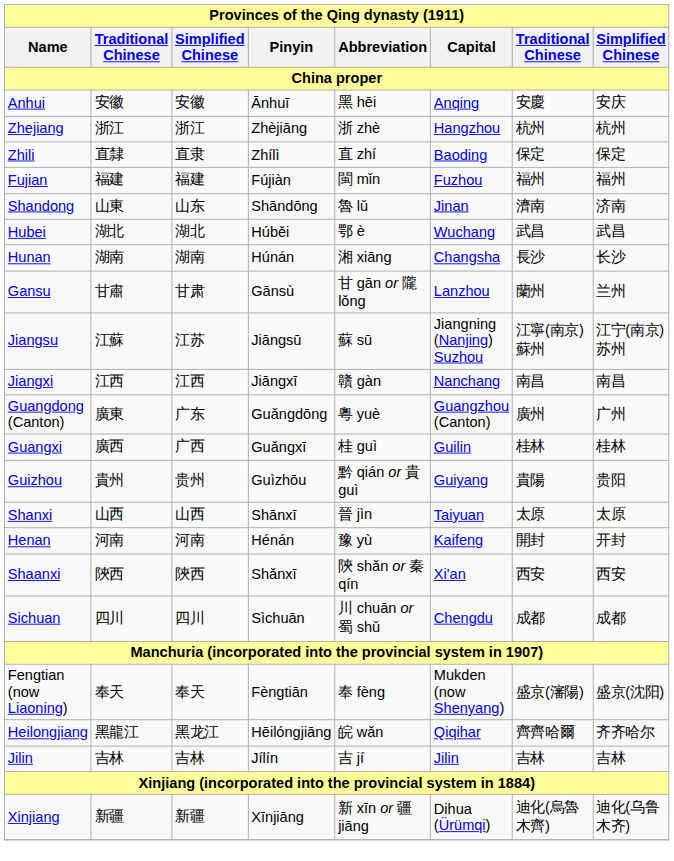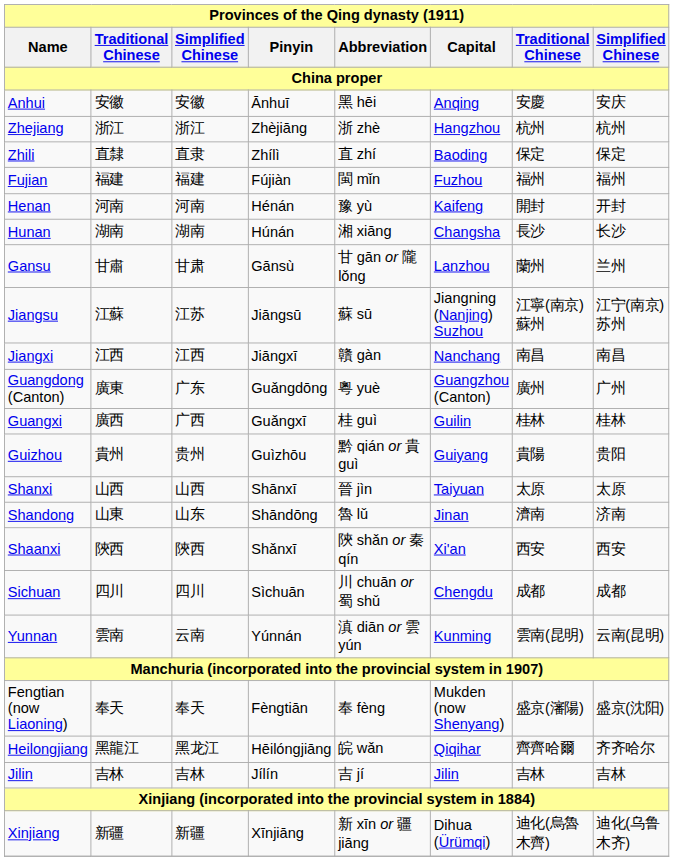 <table class="wikitable collapsible collapsed">
 <tr>
 <th colspan="8" style="background: #ffff99;"><strong>Provinces of the Qing dynasty (1911)</strong></th>
 </tr>
 <tr bgcolor=cccccc>
 <th>Name</th>
 <th><a href='#'>Traditional<br>Chinese</a></th>
 <th><a href='#'>Simplified<br>Chinese</a></th>
 <th>Pinyin</th>
 <th>Abbreviation</th>
 <th>Capital</th>
 <th><a href='#'>Traditional<br>Chinese</a></th>
 <th><a href='#'>Simplified<br>Chinese</a></th>
 </tr>
 <tr>
 <td colspan="8" align="center" style="background: #ffff99;"><strong>China proper</strong></td>
 </tr>
 <tr>
 <td><a href='#'>Anhui</a></td>
 <td>安徽</td>
 <td>安徽</td>
 <td>Ānhuī</td>
 <td>黑 hēi</td>
 <td><a href='#'>Anqing</a></td>
 <td>安慶</td>
 <td>安庆</td>
 </tr>
 <tr>
 <td><a href='#'>Zhejiang</a></td>
 <td>浙江</td>
 <td>浙江</td>
 <td>Zhèjiāng</td>
 <td>浙 zhè</td>
 <td><a href='#'>Hangzhou</a></td>
 <td>杭州</td>
 <td>杭州</td>
 </tr>
 <tr>
 <td><a href='#'>Zhili</a></td>
 <td>直隸</td>
 <td>直隶</td>
 <td>Zhílì</td>
 <td>直 zhí</td>
 <td><a href='#'>Baoding</a></td>
 <td>保定</td>
 <td>保定</td>
 </tr>
 <tr>
 <td><a href='#'>Fujian</a></td>
 <td>福建</td>
 <td>福建</td>
 <td>Fújiàn</td>
 <td>閩 mǐn</td>
 <td><a href='#'>Fuzhou</a></td>
 <td>福州</td>
 <td>福州</td>
 </tr>
 <tr>
-<td><a href='#'>Shandong</a></td>
-<td>山東</td>
-<td>山东</td>
-<td>Shāndōng</td>
-<td>魯 lǔ</td>
-<td><a href='#'>Jinan</a></td>
-<td>濟南</td>
-<td>济南</td>
-</tr>
-<tr>
-<td><a href='#'>Hubei</a></td>
-<td>湖北</td>
-<td>湖北</td>
-<td>Húběi</td>
-<td>鄂 è</td>
-<td><a href='#'>Wuchang</a></td>
-<td>武昌</td>
-<td>武昌</td>
+<td><a href='#'>Henan</a></td>
+<td>河南</td>
+<td>河南</td>
+<td>Hénán</td>
+<td>豫 yù</td>
+<td><a href='#'>Kaifeng</a></td>
+<td>開封</td>
+<td>开封</td>
 </tr>
 <tr>
 <td><a href='#'>Hunan</a></td>
 <td>湖南</td>
 <td>湖南</td>
 <td>Húnán</td>
 <td>湘 xiāng</td>
 <td><a href='#'>Changsha</a></td>
 <td>長沙</td>
 <td>长沙</td>
 </tr>
 <tr>
 <td><a href='#'>Gansu</a></td>
 <td>甘肅</td>
 <td>甘肃</td>
 <td>Gānsù</td>
 <td>甘 gān <em>or</em> 隴 lǒng</td>
 <td><a href='#'>Lanzhou</a></td>
 <td>蘭州</td>
 <td>兰州</td>
 </tr>
 <tr>
 <td><a href='#'>Jiangsu</a></td>
 <td>江蘇</td>
 <td>江苏</td>
 <td>Jiāngsū</td>
 <td>蘇 sū</td>
 <td>Jiangning (<a href='#'>Nanjing</a>)<br><a href='#'>Suzhou</a></td>
 <td>江寧(南京)<br>蘇州</td>
 <td>江宁(南京)<br>苏州</td>
 </tr>
 <tr>
 <td><a href='#'>Jiangxi</a></td>
 <td>江西</td>
 <td>江西</td>
 <td>Jiāngxī</td>
 <td>贛 gàn</td>
 <td><a href='#'>Nanchang</a></td>
 <td>南昌</td>
 <td>南昌</td>
 </tr>
 <tr>
 <td><a href='#'>Guangdong</a> (Canton)</td>
 <td>廣東</td>
 <td>广东</td>
 <td>Guǎngdōng</td>
 <td>粵 yuè</td>
 <td><a href='#'>Guangzhou</a> (Canton)</td>
 <td>廣州</td>
 <td>广州</td>
 </tr>
 <tr>
 <td><a href='#'>Guangxi</a></td>
 <td>廣西</td>
 <td>广西</td>
 <td>Guǎngxī</td>
 <td>桂 guì</td>
 <td><a href='#'>Guilin</a></td>
 <td>桂林</td>
 <td>桂林</td>
 </tr>
 <tr>
 <td><a href='#'>Guizhou</a></td>
 <td>貴州</td>
 <td>贵州</td>
 <td>Guìzhōu</td>
 <td>黔 qián <em>or</em> 貴 guì</td>
 <td><a href='#'>Guiyang</a></td>
 <td>貴陽</td>
 <td>贵阳</td>
 </tr>
 <tr>
 <td><a href='#'>Shanxi</a></td>
 <td>山西</td>
 <td>山西</td>
 <td>Shānxī</td>
 <td>晉 jìn</td>
 <td><a href='#'>Taiyuan</a></td>
 <td>太原</td>
 <td>太原</td>
 </tr>
 <tr>
-<td><a href='#'>Henan</a></td>
-<td>河南</td>
-<td>河南</td>
-<td>Hénán</td>
-<td>豫 yù</td>
-<td><a href='#'>Kaifeng</a></td>
-<td>開封</td>
-<td>开封</td>
+<td><a href='#'>Shandong</a></td>
+<td>山東</td>
+<td>山东</td>
+<td>Shāndōng</td>
+<td>魯 lǔ</td>
+<td><a href='#'>Jinan</a></td>
+<td>濟南</td>
+<td>济南</td>
 </tr>
 <tr>
 <td><a href='#'>Shaanxi</a></td>
 <td>陝西</td>
 <td>陝西</td>
 <td>Shǎnxī</td>
 <td>陝 shǎn <em>or</em> 秦 qín</td>
 <td><a href='#'>Xi'an</a></td>
 <td>西安</td>
 <td>西安</td>
 </tr>
 <tr>
 <td><a href='#'>Sichuan</a></td>
 <td>四川</td>
 <td>四川</td>
 <td>Sìchuān</td>
 <td>川 chuān <em>or</em> 蜀 shǔ</td>
 <td><a href='#'>Chengdu</a></td>
 <td>成都</td>
 <td>成都</td>
+</tr>
+<tr>
+<td><a href='#'>Yunnan</a></td>
+<td>雲南</td>
+<td>云南</td>
+<td>Yúnnán</td>
+<td>滇 diān <em>or</em> 雲 yún</td>
+<td><a href='#'>Kunming</a></td>
+<td>雲南(昆明)</td>
+<td>云南(昆明)</td>
 </tr>
 <tr>
 <td colspan="8" align="center" style="background: #ffff99;"><strong>Manchuria (incorporated into the provincial system in 1907)</strong></td>
 </tr>
 <tr>
 <td>Fengtian (now <a href='#'>Liaoning</a>)</td>
 <td>奉天</td>
 <td>奉天</td>
 <td>Fèngtiān</td>
 <td>奉 fèng</td>
 <td>Mukden (now <a href='#'>Shenyang</a>)</td>
 <td>盛京(瀋陽)</td>
 <td>盛京(沈阳)</td>
 </tr>
 <tr>
 <td><a href='#'>Heilongjiang</a></td>
 <td>黑龍江</td>
 <td>黑龙江</td>
 <td>Hēilóngjiāng</td>
 <td>皖 wǎn</td>
 <td><a href='#'>Qiqihar</a></td>
 <td>齊齊哈爾</td>
 <td>齐齐哈尔</td>
 </tr>
 <tr>
 <td><a href='#'>Jilin</a></td>
 <td>吉林</td>
 <td>吉林</td>
 <td>Jílín</td>
 <td>吉 jí</td>
 <td><a href='#'>Jilin</a></td>
 <td>吉林</td>
 <td>吉林</td>
 </tr>
 <tr>
 <td colspan="8" align="center" style="background: #ffff99;"><strong>Xinjiang (incorporated into the provincial system in 1884)</strong></td>
 </tr>
 <tr>
 <td><a href='#'>Xinjiang</a></td>
 <td>新疆</td>
 <td>新疆</td>
 <td>Xīnjiāng</td>
 <td>新 xīn <em>or</em> 疆 jiāng</td>
 <td>Dihua (<a href='#'>Ürümqi</a>)</td>
 <td>迪化(烏魯木齊)</td>
 <td>迪化(乌鲁木齐)</td>
 </tr>
 <tr>
 </tr>
 </table>
